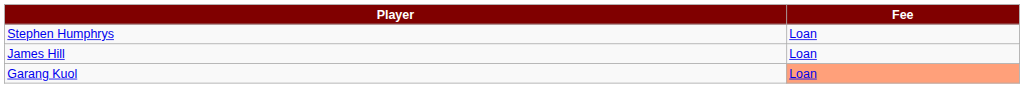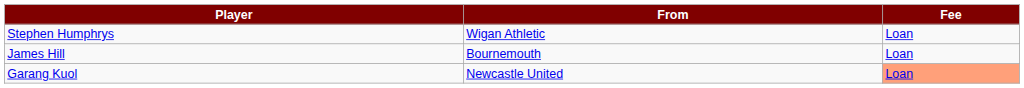 <table class="wikitable" style="text-align:left; font-size:95%;width:98%;">
 <tr>
 <th style="background:maroon; color:white;">Player</th>
+<th style="background:maroon; color:white;">From</th>
 <th style="background:maroon; color:white;">Fee</th>
 </tr>
 <tr>
 <td> <a href='#'>Stephen Humphrys</a></td>
+<td> <a href='#'>Wigan Athletic</a></td>
 <td><a href='#'>Loan</a></td>
 </tr>
 <tr>
 <td> <a href='#'>James Hill</a></td>
+<td> <a href='#'>Bournemouth</a></td>
 <td><a href='#'>Loan</a></td>
 </tr>
 <tr>
 <td> <a href='#'>Garang Kuol</a></td>
+<td> <a href='#'>Newcastle United</a></td>
 <td style="background: lightsalmon;"><a href='#'>Loan</a></td>
 </tr>
 </table>
